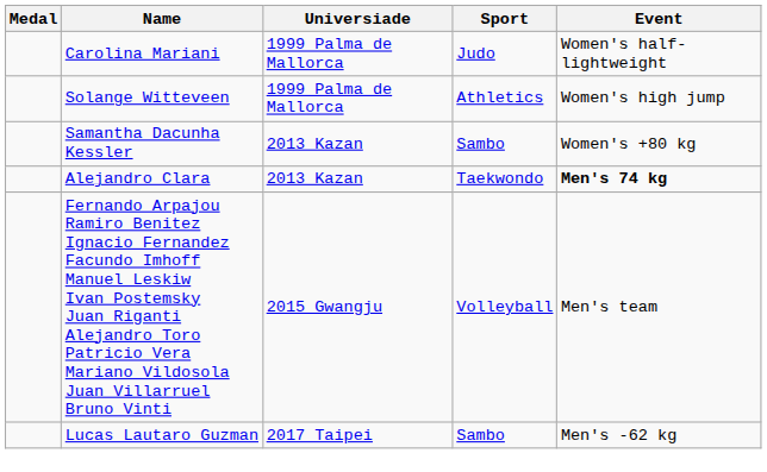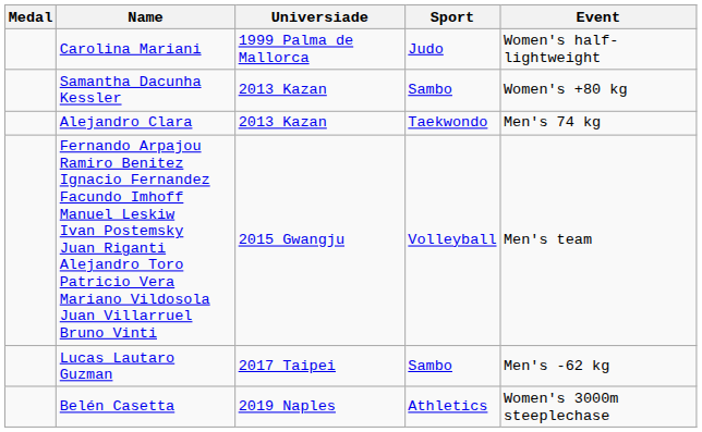 <table class="wikitable sortable">
 <tr>
 <th>Medal</th>
 <th>Name</th>
 <th>Universiade</th>
 <th>Sport</th>
 <th>Event</th>
 </tr>
 <tr>
 <td></td>
 <td><a href='#'>Carolina Mariani</a></td>
 <td><a href='#'>1999 Palma de Mallorca</a></td>
 <td><a href='#'>Judo</a></td>
 <td>Women's half-lightweight</td>
 </tr>
 <tr>
 <td></td>
-<td><a href='#'>Solange Witteveen</a></td>
-<td><a href='#'>1999 Palma de Mallorca</a></td>
-<td><a href='#'>Athletics</a></td>
-<td>Women's high jump</td>
-</tr>
-<tr>
-<td></td>
 <td><a href='#'>Samantha Dacunha Kessler</a></td>
 <td><a href='#'>2013 Kazan</a></td>
 <td><a href='#'>Sambo</a></td>
 <td>Women's +80 kg</td>
 </tr>
 <tr>
 <td></td>
 <td><a href='#'>Alejandro Clara</a></td>
 <td><a href='#'>2013 Kazan</a></td>
 <td><a href='#'>Taekwondo</a></td>
-<td><strong>Men's 74 kg</strong></td>
+<td>Men's 74 kg</td>
 </tr>
 <tr>
 <td></td>
 <td><a href='#'>Fernando Arpajou</a><br><a href='#'>Ramiro Benitez</a><br><a href='#'>Ignacio Fernandez</a><br><a href='#'>Facundo Imhoff</a><br><a href='#'>Manuel Leskiw</a><br><a href='#'>Ivan Postemsky</a><br><a href='#'>Juan Riganti</a><br><a href='#'>Alejandro Toro</a><br><a href='#'>Patricio Vera</a><br><a href='#'>Mariano Vildosola</a><br><a href='#'>Juan Villarruel</a><br><a href='#'>Bruno Vinti</a></td>
 <td><a href='#'>2015 Gwangju</a></td>
 <td><a href='#'>Volleyball</a></td>
 <td>Men's team</td>
 </tr>
 <tr>
 <td></td>
 <td><a href='#'>Lucas Lautaro Guzman</a></td>
 <td><a href='#'>2017 Taipei</a></td>
 <td><a href='#'>Sambo</a></td>
 <td>Men's -62 kg</td>
 </tr>
+<tr>
+<td></td>
+<td><a href='#'>Belén Casetta</a></td>
+<td><a href='#'>2019 Naples</a></td>
+<td><a href='#'>Athletics</a></td>
+<td>Women's 3000m steeplechase</td>
+</tr>
 </table>
